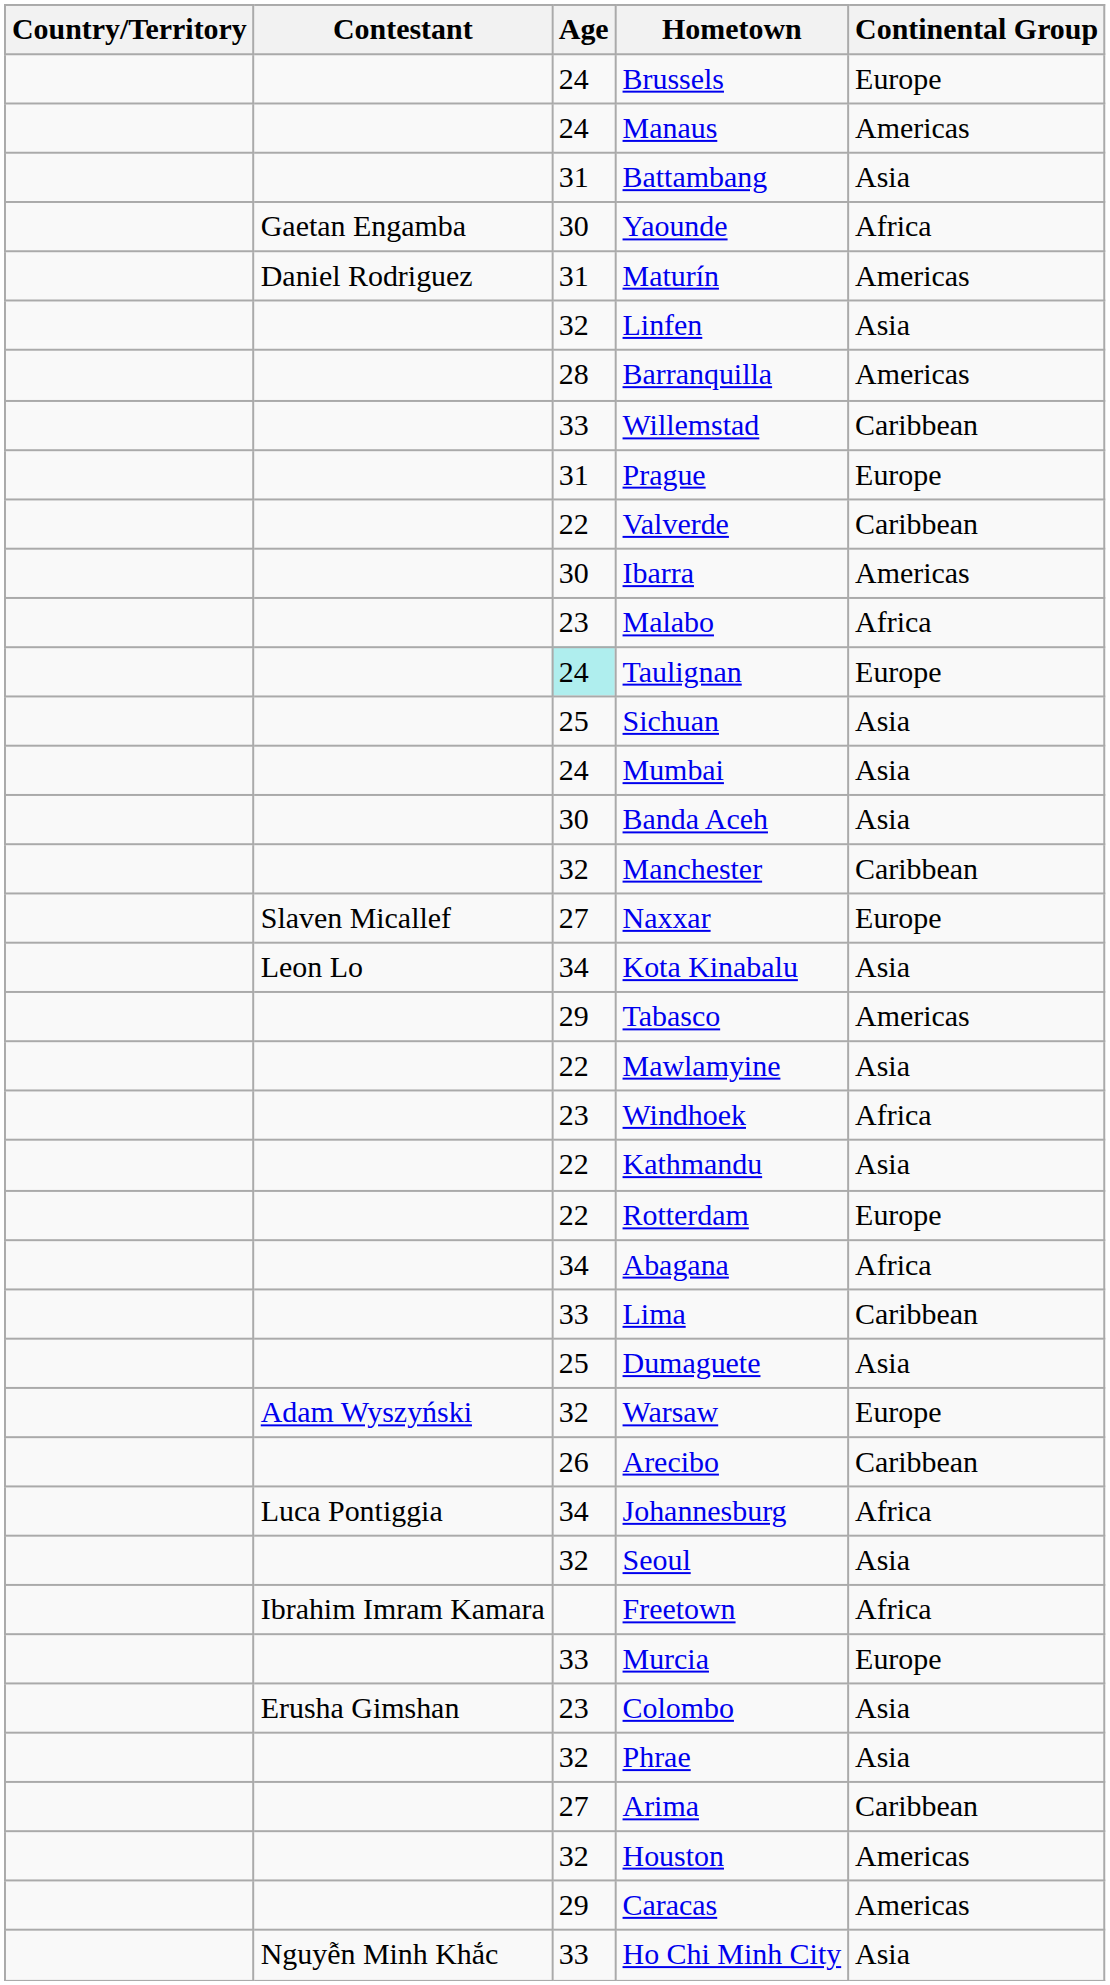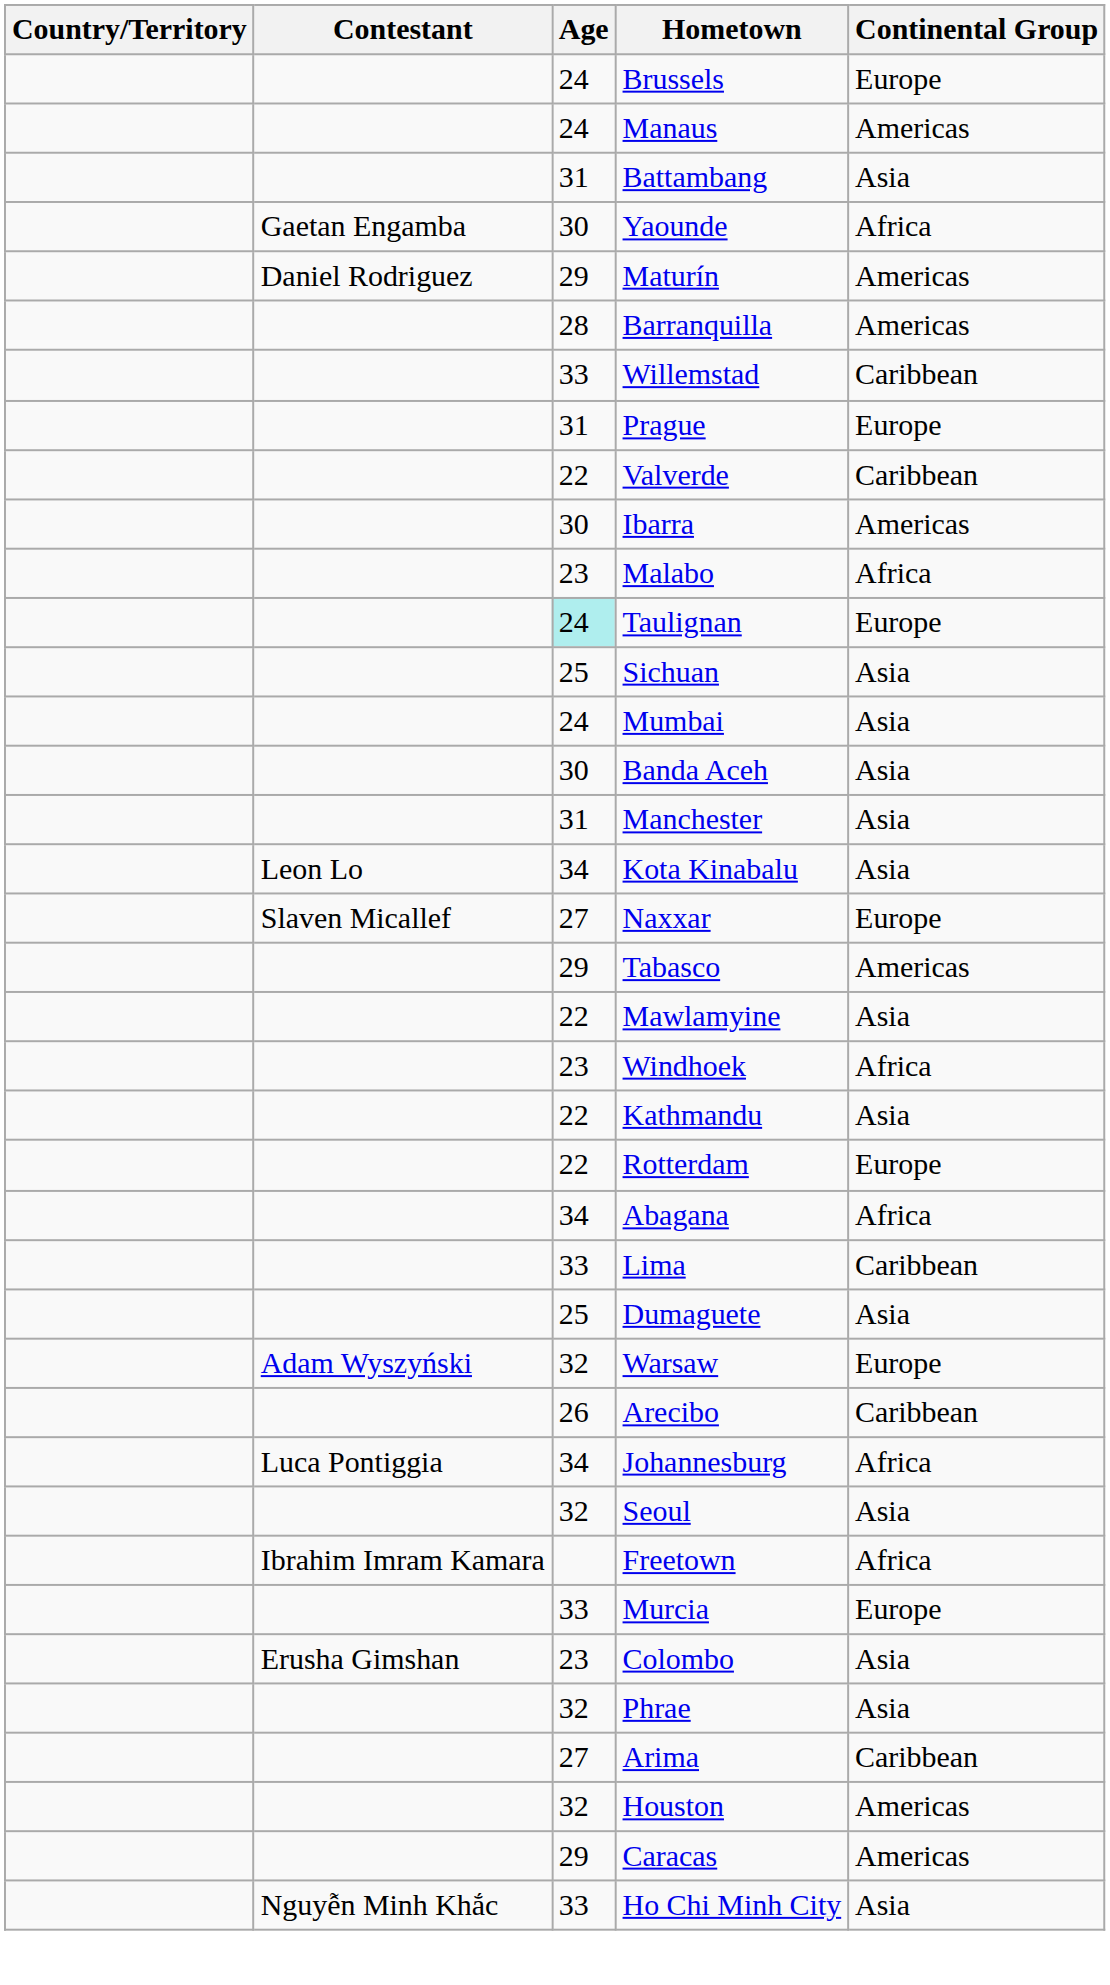 <table class="wikitable sortable" style="font-size: 95%;">
 <tr>
 <th>Country/Territory</th>
 <th>Contestant</th>
 <th>Age</th>
 <th>Hometown</th>
 <th>Continental Group</th>
 </tr>
 <tr>
 <td></td>
 <td></td>
 <td>24</td>
 <td><a href='#'>Brussels</a></td>
 <td>Europe</td>
 </tr>
 <tr>
 <td></td>
 <td></td>
 <td>24</td>
 <td><a href='#'>Manaus</a></td>
 <td>Americas</td>
 </tr>
 <tr>
 <td></td>
 <td></td>
 <td>31</td>
 <td><a href='#'>Battambang</a></td>
 <td>Asia</td>
 </tr>
 <tr>
 <td></td>
 <td>Gaetan Engamba</td>
 <td>30</td>
 <td><a href='#'>Yaounde</a></td>
 <td>Africa</td>
 </tr>
 <tr>
 <td></td>
 <td>Daniel Rodriguez</td>
-<td>31</td>
+<td>29</td>
 <td><a href='#'>Maturín</a></td>
 <td>Americas</td>
-</tr>
-<tr>
-<td></td>
-<td></td>
-<td>32</td>
-<td><a href='#'>Linfen</a></td>
-<td>Asia</td>
 </tr>
 <tr>
 <td></td>
 <td></td>
 <td>28</td>
 <td><a href='#'>Barranquilla</a></td>
 <td>Americas</td>
 </tr>
 <tr>
 <td></td>
 <td></td>
 <td>33</td>
 <td><a href='#'>Willemstad</a></td>
 <td>Caribbean</td>
 </tr>
 <tr>
 <td></td>
 <td></td>
 <td>31</td>
 <td><a href='#'>Prague</a></td>
 <td>Europe</td>
 </tr>
 <tr>
 <td></td>
 <td></td>
 <td>22</td>
 <td><a href='#'>Valverde</a></td>
 <td>Caribbean</td>
 </tr>
 <tr>
 <td></td>
 <td></td>
 <td>30</td>
 <td><a href='#'>Ibarra</a></td>
 <td>Americas</td>
 </tr>
 <tr>
 <td></td>
 <td></td>
 <td>23</td>
 <td><a href='#'>Malabo</a></td>
 <td>Africa</td>
 </tr>
 <tr>
 <td></td>
 <td></td>
 <td style="background: paleturquoise;">24</td>
 <td><a href='#'>Taulignan</a></td>
 <td>Europe</td>
 </tr>
 <tr>
 <td></td>
 <td></td>
 <td>25</td>
 <td><a href='#'>Sichuan</a></td>
 <td>Asia</td>
 </tr>
 <tr>
 <td></td>
 <td></td>
 <td>24</td>
 <td><a href='#'>Mumbai</a></td>
 <td>Asia</td>
 </tr>
 <tr>
 <td></td>
 <td></td>
 <td>30</td>
 <td><a href='#'>Banda Aceh</a></td>
 <td>Asia</td>
 </tr>
 <tr>
 <td></td>
 <td></td>
-<td>32</td>
+<td>31</td>
 <td><a href='#'>Manchester</a></td>
-<td>Caribbean</td>
+<td>Asia</td>
+</tr>
+<tr>
+<td></td>
+<td>Leon Lo</td>
+<td>34</td>
+<td><a href='#'>Kota Kinabalu</a></td>
+<td>Asia</td>
 </tr>
 <tr>
 <td></td>
 <td>Slaven Micallef</td>
 <td>27</td>
 <td><a href='#'>Naxxar</a></td>
 <td>Europe</td>
-</tr>
-<tr>
-<td></td>
-<td>Leon Lo</td>
-<td>34</td>
-<td><a href='#'>Kota Kinabalu</a></td>
-<td>Asia</td>
 </tr>
 <tr>
 <td></td>
 <td></td>
 <td>29</td>
 <td><a href='#'>Tabasco</a></td>
 <td>Americas</td>
 </tr>
 <tr>
 <td></td>
 <td></td>
 <td>22</td>
 <td><a href='#'>Mawlamyine</a></td>
 <td>Asia</td>
 </tr>
 <tr>
 <td></td>
 <td></td>
 <td>23</td>
 <td><a href='#'>Windhoek</a></td>
 <td>Africa</td>
 </tr>
 <tr>
 <td></td>
 <td></td>
 <td>22</td>
 <td><a href='#'>Kathmandu</a></td>
 <td>Asia</td>
 </tr>
 <tr>
 <td></td>
 <td></td>
 <td>22</td>
 <td><a href='#'>Rotterdam</a></td>
 <td>Europe</td>
 </tr>
 <tr>
 <td></td>
 <td></td>
 <td>34</td>
 <td><a href='#'>Abagana</a></td>
 <td>Africa</td>
 </tr>
 <tr>
 <td></td>
 <td></td>
 <td>33</td>
 <td><a href='#'>Lima</a></td>
 <td>Caribbean</td>
 </tr>
 <tr>
 <td></td>
 <td></td>
 <td>25</td>
 <td><a href='#'>Dumaguete</a></td>
 <td>Asia</td>
 </tr>
 <tr>
 <td></td>
 <td><a href='#'>Adam Wyszyński</a></td>
 <td>32</td>
 <td><a href='#'>Warsaw</a></td>
 <td>Europe</td>
 </tr>
 <tr>
 <td></td>
 <td></td>
 <td>26</td>
 <td><a href='#'>Arecibo</a></td>
 <td>Caribbean</td>
 </tr>
 <tr>
 <td></td>
 <td>Luca Pontiggia</td>
 <td>34</td>
 <td><a href='#'>Johannesburg</a></td>
 <td>Africa</td>
 </tr>
 <tr>
 <td></td>
 <td></td>
 <td>32</td>
 <td><a href='#'>Seoul</a></td>
 <td>Asia</td>
 </tr>
 <tr>
 <td></td>
 <td>Ibrahim Imram Kamara</td>
 <td></td>
 <td><a href='#'>Freetown</a></td>
 <td>Africa</td>
 </tr>
 <tr>
 <td></td>
 <td></td>
 <td>33</td>
 <td><a href='#'>Murcia</a></td>
 <td>Europe</td>
 </tr>
 <tr>
 <td></td>
 <td>Erusha Gimshan</td>
 <td>23</td>
 <td><a href='#'>Colombo</a></td>
 <td>Asia</td>
 </tr>
 <tr>
 <td></td>
 <td></td>
 <td>32</td>
 <td><a href='#'>Phrae</a></td>
 <td>Asia</td>
 </tr>
 <tr>
 <td></td>
 <td></td>
 <td>27</td>
 <td><a href='#'>Arima</a></td>
 <td>Caribbean</td>
 </tr>
 <tr>
 <td></td>
 <td></td>
 <td>32</td>
 <td><a href='#'>Houston</a></td>
 <td>Americas</td>
 </tr>
 <tr>
 <td></td>
 <td></td>
 <td>29</td>
 <td><a href='#'>Caracas</a></td>
 <td>Americas</td>
 </tr>
 <tr>
 <td></td>
 <td>Nguyễn Minh Khắc</td>
 <td>33</td>
 <td><a href='#'>Ho Chi Minh City</a></td>
 <td>Asia</td>
 </tr>
 </table>
